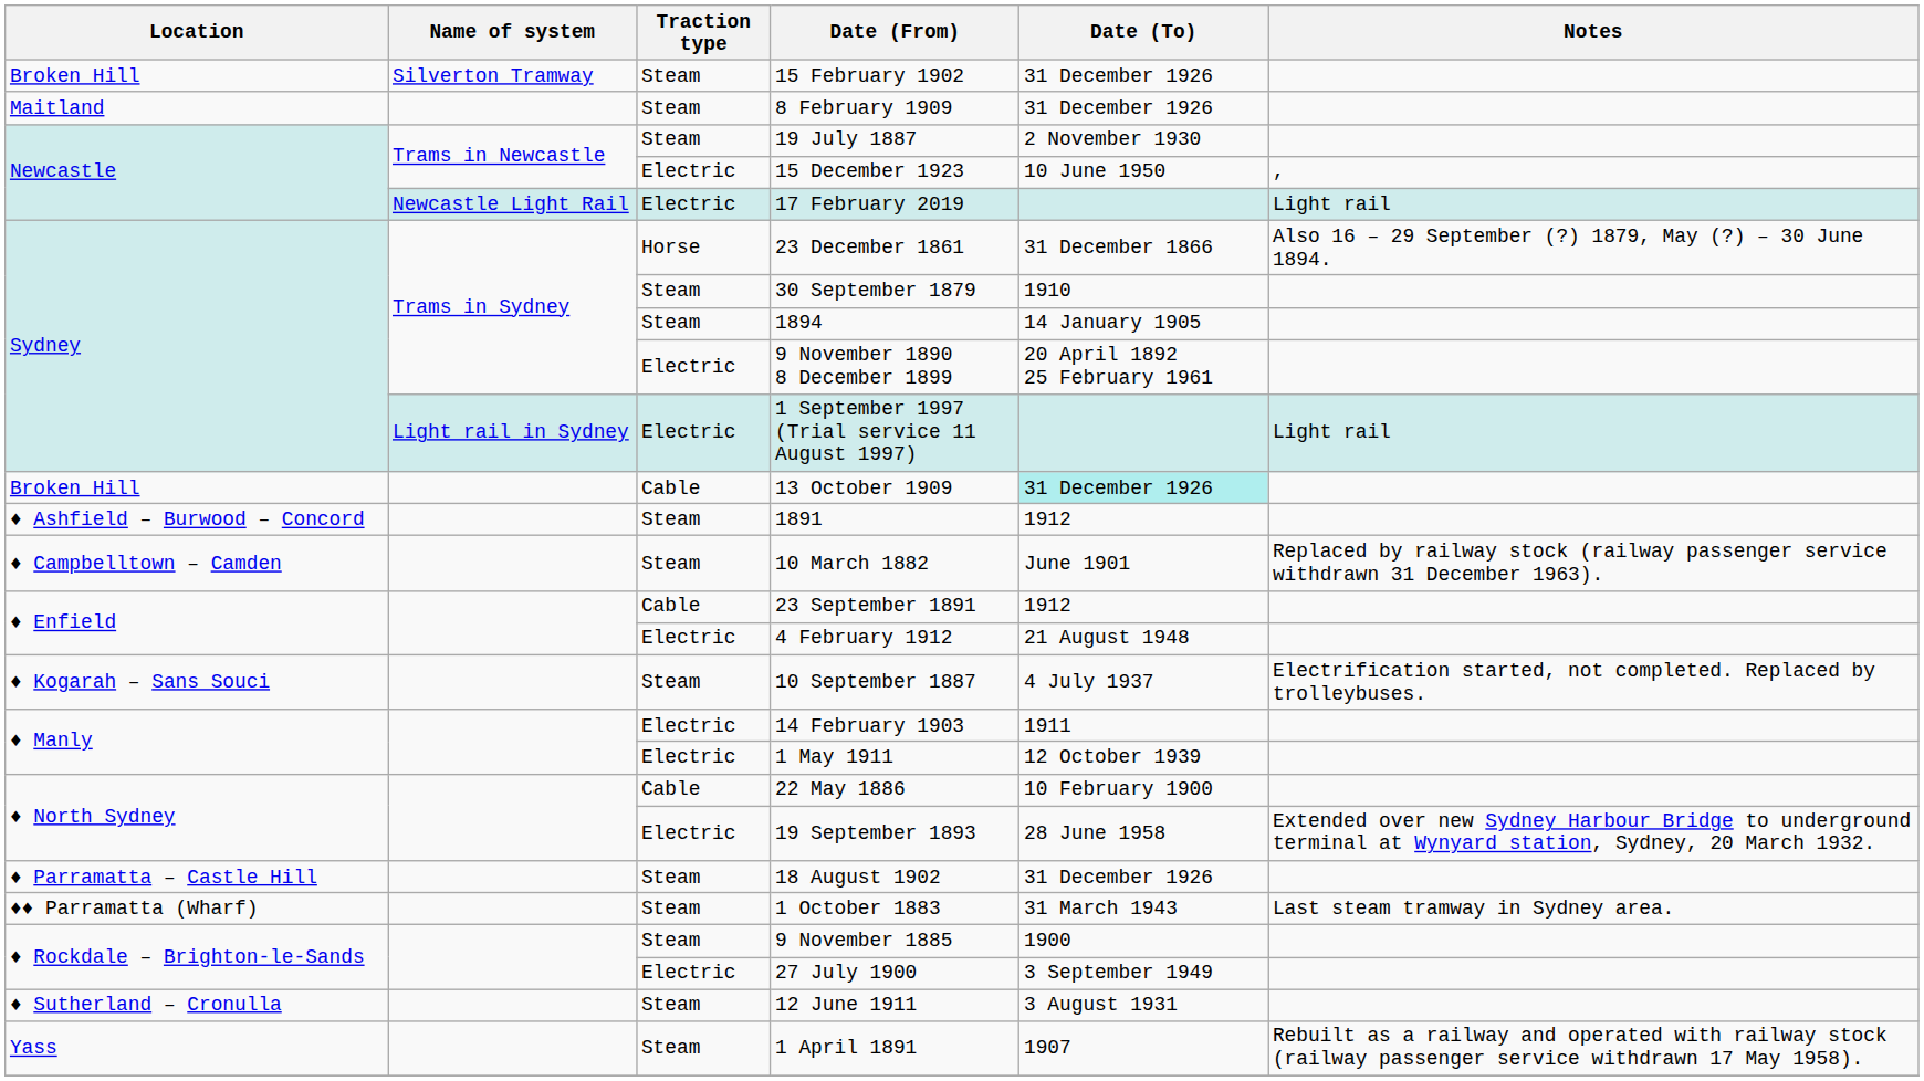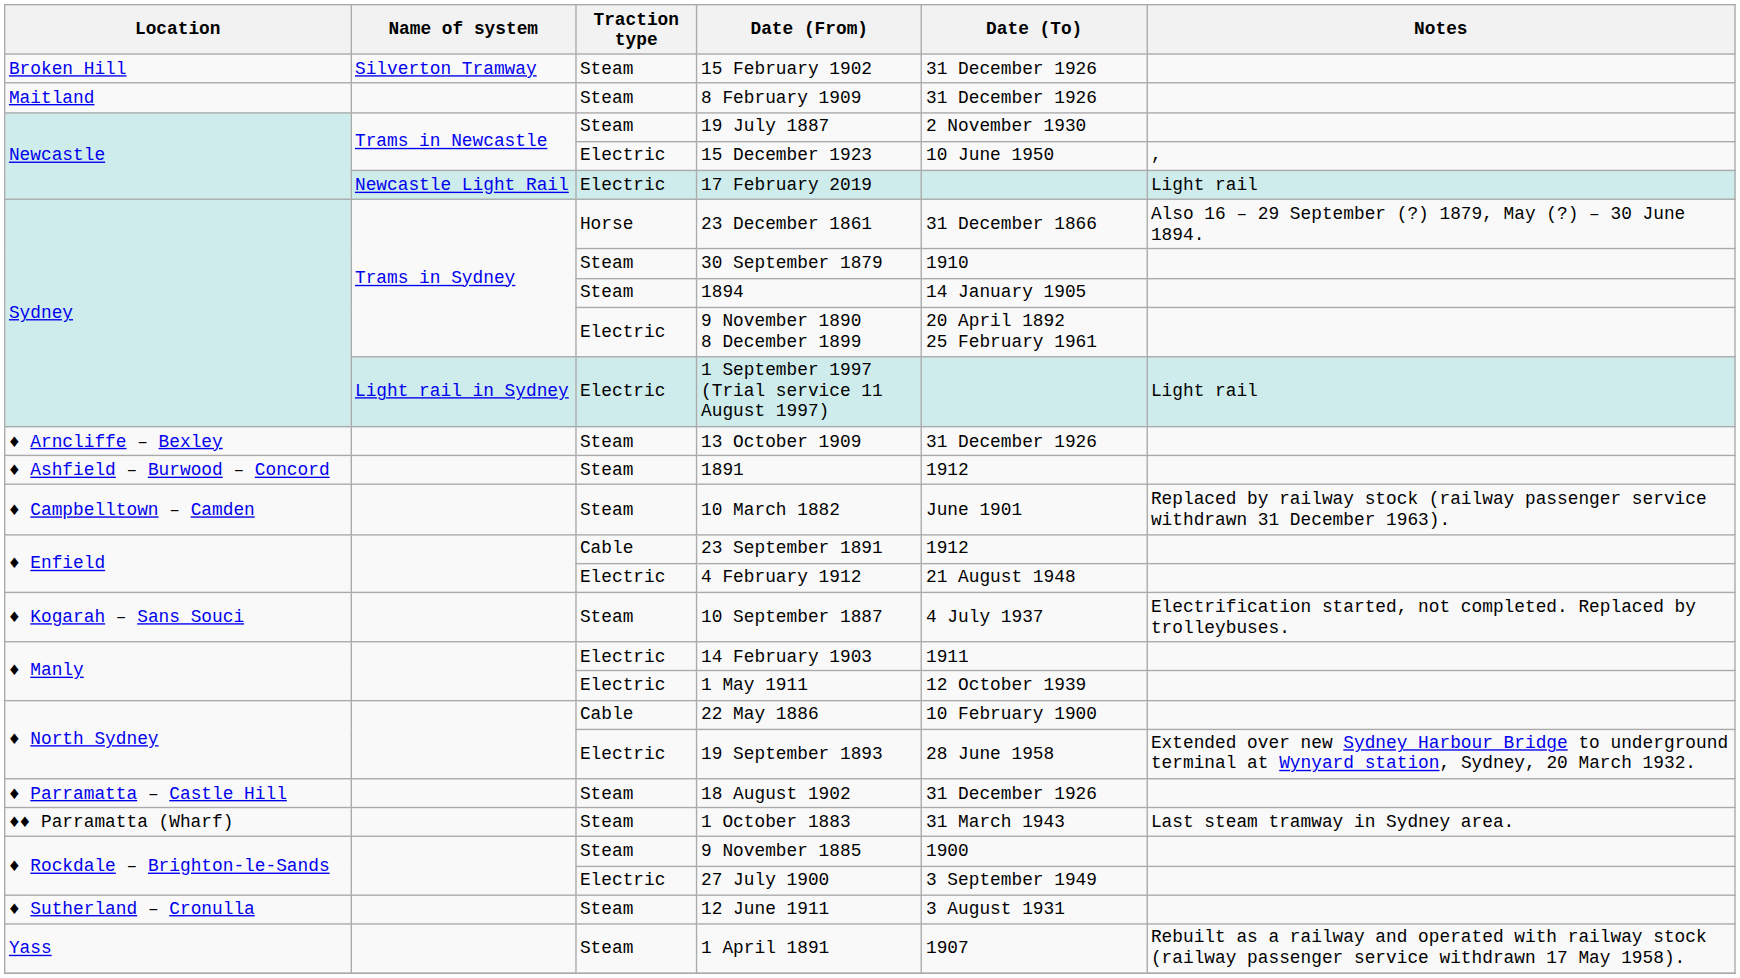 <table class="wikitable" width=100%>
 <tr>
 <th width=20%>Location</th>
 <th width=13%>Name of system</th>
 <th width=7%>Traction<br>type</th>
 <th width=13%>Date (From)</th>
 <th width=13%>Date (To)</th>
 <th width=34%>Notes</th>
 </tr>
 <tr>
 <td><a href='#'>Broken Hill</a></td>
 <td><a href='#'>Silverton Tramway</a></td>
 <td>Steam</td>
 <td>15 February 1902</td>
 <td>31 December 1926</td>
 <td> </td>
 </tr>
 <tr>
 <td><a href='#'>Maitland</a></td>
 <td> </td>
 <td>Steam</td>
 <td>8 February 1909</td>
 <td>31 December 1926</td>
 <td></td>
 </tr>
 <tr>
 <td style="background:#CFECEC" rowspan="3"><a href='#'>Newcastle</a></td>
 <td rowspan="2"><a href='#'>Trams in Newcastle</a></td>
 <td>Steam</td>
 <td>19 July 1887</td>
 <td>2 November 1930</td>
 <td> </td>
 </tr>
 <tr>
 <td>Electric</td>
 <td>15 December 1923</td>
 <td>10 June 1950</td>
 <td>, </td>
 </tr>
 <tr>
 <td style="background:#CFECEC"><a href='#'>Newcastle Light Rail</a></td>
 <td style="background:#CFECEC">Electric</td>
 <td style="background:#CFECEC">17 February 2019</td>
 <td style="background:#CFECEC"></td>
 <td style="background:#CFECEC"> Light rail</td>
 </tr>
 <tr>
 <td style="background:#CFECEC" rowspan="5"><a href='#'>Sydney</a></td>
 <td rowspan="4"><a href='#'>Trams in Sydney</a></td>
 <td>Horse</td>
 <td>23 December 1861</td>
 <td>31 December 1866</td>
 <td>Also 16 – 29 September (?) 1879, May (?) – 30 June 1894.</td>
 </tr>
 <tr>
 <td>Steam</td>
 <td>30 September 1879</td>
 <td>1910</td>
 <td> </td>
 </tr>
 <tr>
 <td>Steam</td>
 <td>1894</td>
 <td>14 January 1905</td>
 <td> </td>
 </tr>
 <tr>
 <td>Electric</td>
 <td>9 November 1890<br>8 December 1899</td>
 <td>20 April 1892<br>25 February 1961</td>
 <td></td>
 </tr>
 <tr>
 <td style="background:#CFECEC"><a href='#'>Light rail in Sydney</a></td>
 <td style="background:#CFECEC">Electric</td>
 <td style="background:#CFECEC">1 September 1997 (Trial service 11 August 1997)</td>
 <td style="background:#CFECEC"></td>
 <td style="background:#CFECEC">Light rail</td>
 </tr>
 <tr>
-<td><a href='#'>Broken Hill</a></td>
+<td>♦ <a href='#'>Arncliffe</a> – <a href='#'>Bexley</a></td>
 <td> </td>
-<td>Cable</td>
+<td>Steam</td>
 <td>13 October 1909</td>
-<td style="background: paleturquoise;">31 December 1926</td>
+<td>31 December 1926</td>
 <td> </td>
 </tr>
 <tr>
 <td>♦ <a href='#'>Ashfield</a> – <a href='#'>Burwood</a> – <a href='#'>Concord</a></td>
 <td> </td>
 <td>Steam</td>
 <td>1891</td>
 <td>1912</td>
 <td> </td>
 </tr>
 <tr>
 <td>♦ <a href='#'>Campbelltown</a> – <a href='#'>Camden</a></td>
 <td> </td>
 <td>Steam</td>
 <td>10 March 1882</td>
 <td>June 1901</td>
 <td>Replaced by railway stock (railway passenger service withdrawn 31 December 1963).</td>
 </tr>
 <tr>
 <td rowspan="2">♦ <a href='#'>Enfield</a></td>
 <td rowspan="2"> </td>
 <td>Cable</td>
 <td>23 September 1891</td>
 <td>1912</td>
 <td> </td>
 </tr>
 <tr>
 <td>Electric</td>
 <td>4 February 1912</td>
 <td>21 August 1948</td>
 <td> </td>
 </tr>
 <tr>
 <td>♦ <a href='#'>Kogarah</a> – <a href='#'>Sans Souci</a></td>
 <td> </td>
 <td>Steam</td>
 <td>10 September 1887</td>
 <td>4 July 1937</td>
 <td>Electrification started, not completed. Replaced by trolleybuses.</td>
 </tr>
 <tr>
 <td rowspan="2">♦ <a href='#'>Manly</a></td>
 <td rowspan="2"> </td>
 <td>Electric</td>
 <td>14 February 1903</td>
 <td>1911</td>
 <td> </td>
 </tr>
 <tr>
 <td>Electric</td>
 <td>1 May 1911</td>
 <td>12 October 1939</td>
 <td> </td>
 </tr>
 <tr>
 <td rowspan="2">♦ <a href='#'>North Sydney</a></td>
 <td rowspan="2"> </td>
 <td>Cable</td>
 <td>22 May 1886</td>
 <td>10 February 1900</td>
 <td> </td>
 </tr>
 <tr>
 <td>Electric</td>
 <td>19 September 1893</td>
 <td>28 June 1958</td>
 <td>Extended over new <a href='#'>Sydney Harbour Bridge</a> to underground terminal at <a href='#'>Wynyard station</a>, Sydney, 20 March 1932.</td>
 </tr>
 <tr>
 <td>♦ <a href='#'>Parramatta</a> – <a href='#'>Castle Hill</a></td>
 <td> </td>
 <td>Steam</td>
 <td>18 August 1902</td>
 <td>31 December 1926</td>
 <td> </td>
 </tr>
 <tr>
 <td>♦♦ Parramatta (Wharf)</td>
 <td> </td>
 <td>Steam</td>
 <td>1 October 1883</td>
 <td>31 March 1943</td>
 <td>Last steam tramway in Sydney area.</td>
 </tr>
 <tr>
 <td rowspan="2">♦ <a href='#'>Rockdale</a> – <a href='#'>Brighton-le-Sands</a></td>
 <td rowspan=2> </td>
 <td>Steam</td>
 <td>9 November 1885</td>
 <td>1900</td>
 <td> </td>
 </tr>
 <tr>
 <td>Electric</td>
 <td>27 July 1900</td>
 <td>3 September 1949</td>
 <td> </td>
 </tr>
 <tr>
 <td>♦ <a href='#'>Sutherland</a> – <a href='#'>Cronulla</a></td>
 <td> </td>
 <td>Steam</td>
 <td>12 June 1911</td>
 <td>3 August 1931</td>
 <td> </td>
 </tr>
 <tr>
 <td><a href='#'>Yass</a></td>
 <td> </td>
 <td>Steam</td>
 <td>1 April 1891</td>
 <td>1907</td>
 <td>Rebuilt as a railway and operated with railway stock (railway passenger service withdrawn 17 May 1958).</td>
 </tr>
 <tr>
 </tr>
 </table>
